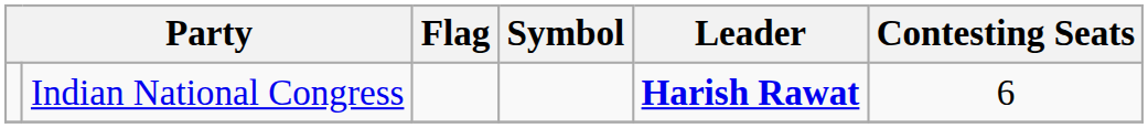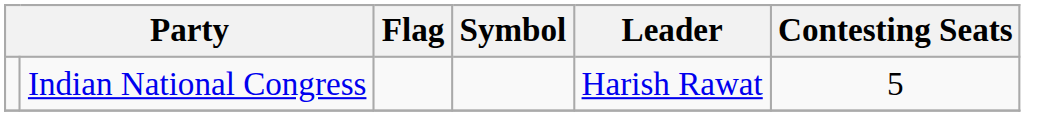 <table class="wikitable" style="text-align:center">
 <tr>
 <th colspan="2">Party</th>
 <th>Flag</th>
 <th>Symbol</th>
 <th>Leader</th>
 <th>Contesting Seats</th>
 </tr>
 <tr>
 <td></td>
 <td><a href='#'>Indian National Congress</a></td>
 <td></td>
 <td></td>
-<td><strong><a href='#'>Harish Rawat</a></strong></td>
-<td>6</td>
+<td><a href='#'>Harish Rawat</a></td>
+<td>5</td>
 </tr>
 <tr>
 </tr>
 </table>
